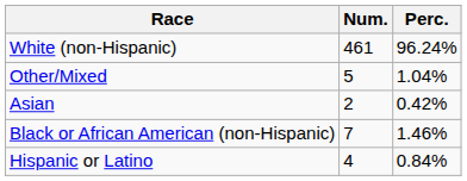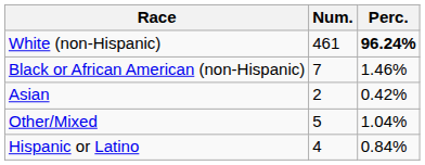 <table class="wikitable">
 <tr>
 <th>Race</th>
 <th>Num.</th>
 <th>Perc.</th>
 </tr>
 <tr>
 <td><a href='#'>White</a> (non-Hispanic)</td>
 <td>461</td>
-<td>96.24%</td>
+<td><strong>96.24%</strong></td>
+</tr>
+<tr>
+<td><a href='#'>Black or African American</a> (non-Hispanic)</td>
+<td>7</td>
+<td>1.46%</td>
+</tr>
+<tr>
+<td><a href='#'>Asian</a></td>
+<td>2</td>
+<td>0.42%</td>
 </tr>
 <tr>
 <td><a href='#'>Other/Mixed</a></td>
 <td>5</td>
 <td>1.04%</td>
 </tr>
 <tr>
-<td><a href='#'>Asian</a></td>
-<td>2</td>
-<td>0.42%</td>
-</tr>
-<tr>
-<td><a href='#'>Black or African American</a> (non-Hispanic)</td>
-<td>7</td>
-<td>1.46%</td>
-</tr>
-<tr>
 <td><a href='#'>Hispanic</a> or <a href='#'>Latino</a></td>
 <td>4</td>
 <td>0.84%</td>
 </tr>
 </table>
